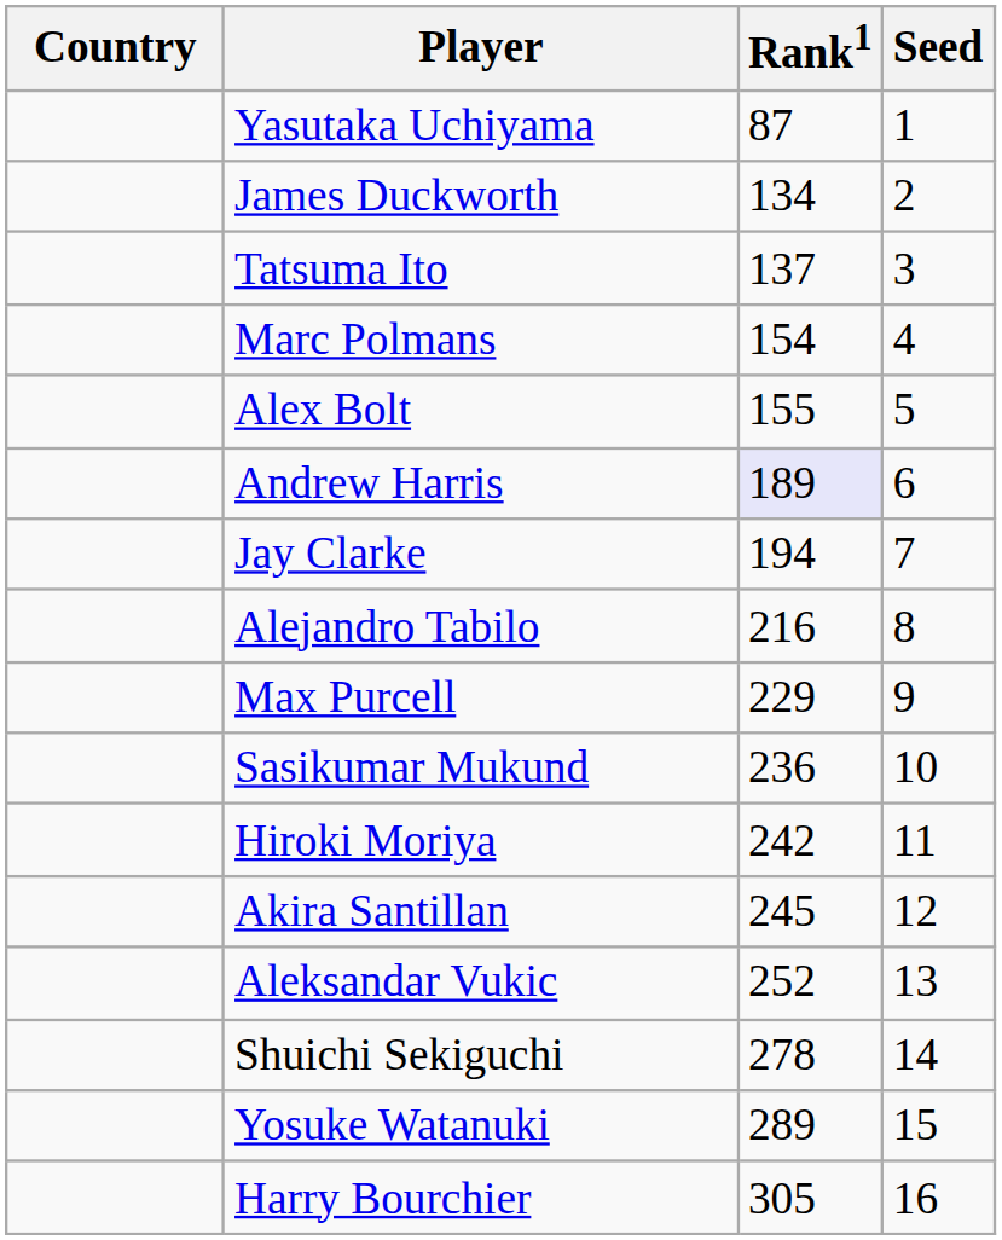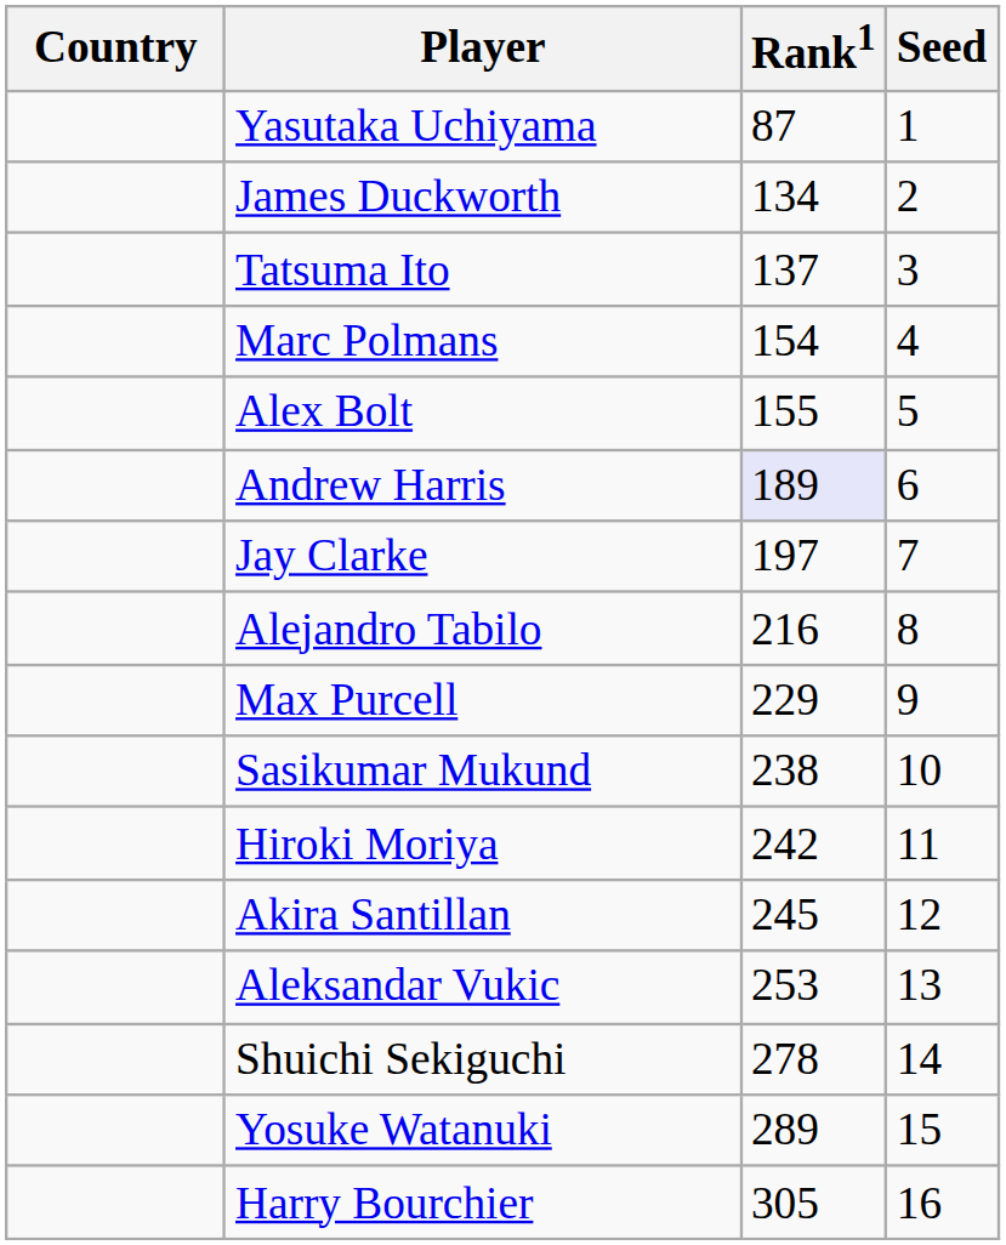 <table class="sortable wikitable">
 <tr>
 <th width="70">Country</th>
 <th width="175">Player</th>
 <th>Rank<sup>1</sup></th>
 <th>Seed</th>
 </tr>
 <tr>
 <td></td>
 <td><a href='#'>Yasutaka Uchiyama</a></td>
 <td>87</td>
 <td>1</td>
 </tr>
 <tr>
 <td></td>
 <td><a href='#'>James Duckworth</a></td>
 <td>134</td>
 <td>2</td>
 </tr>
 <tr>
 <td></td>
 <td><a href='#'>Tatsuma Ito</a></td>
 <td>137</td>
 <td>3</td>
 </tr>
 <tr>
 <td></td>
 <td><a href='#'>Marc Polmans</a></td>
 <td>154</td>
 <td>4</td>
 </tr>
 <tr>
 <td></td>
 <td><a href='#'>Alex Bolt</a></td>
 <td>155</td>
 <td>5</td>
 </tr>
 <tr>
 <td></td>
 <td><a href='#'>Andrew Harris</a></td>
 <td style="background: lavender;">189</td>
 <td>6</td>
 </tr>
 <tr>
 <td></td>
 <td><a href='#'>Jay Clarke</a></td>
-<td>194</td>
+<td>197</td>
 <td>7</td>
 </tr>
 <tr>
 <td></td>
 <td><a href='#'>Alejandro Tabilo</a></td>
 <td>216</td>
 <td>8</td>
 </tr>
 <tr>
 <td></td>
 <td><a href='#'>Max Purcell</a></td>
 <td>229</td>
 <td>9</td>
 </tr>
 <tr>
 <td></td>
 <td><a href='#'>Sasikumar Mukund</a></td>
-<td>236</td>
+<td>238</td>
 <td>10</td>
 </tr>
 <tr>
 <td></td>
 <td><a href='#'>Hiroki Moriya</a></td>
 <td>242</td>
 <td>11</td>
 </tr>
 <tr>
 <td></td>
 <td><a href='#'>Akira Santillan</a></td>
 <td>245</td>
 <td>12</td>
 </tr>
 <tr>
 <td></td>
 <td><a href='#'>Aleksandar Vukic</a></td>
-<td>252</td>
+<td>253</td>
 <td>13</td>
 </tr>
 <tr>
 <td></td>
 <td>Shuichi Sekiguchi</td>
 <td>278</td>
 <td>14</td>
 </tr>
 <tr>
 <td></td>
 <td><a href='#'>Yosuke Watanuki</a></td>
 <td>289</td>
 <td>15</td>
 </tr>
 <tr>
 <td></td>
 <td><a href='#'>Harry Bourchier</a></td>
 <td>305</td>
 <td>16</td>
 </tr>
 </table>
